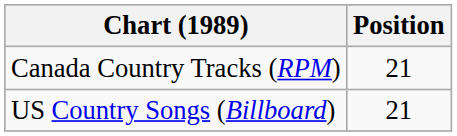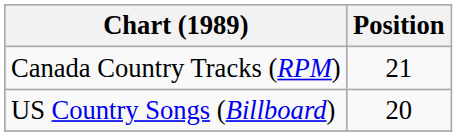 <table class="wikitable sortable">
 <tr>
 <th scope="col">Chart (1989)</th>
 <th scope="col">Position</th>
 </tr>
 <tr>
 <td>Canada Country Tracks (<em><a href='#'>RPM</a></em>)</td>
 <td align="center">21</td>
 </tr>
 <tr>
 <td>US <a href='#'>Country Songs</a> (<em><a href='#'>Billboard</a></em>)</td>
-<td align="center">21</td>
+<td align="center">20</td>
 </tr>
 </table>
